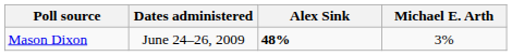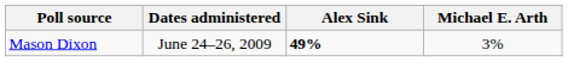 <table class="wikitable">
 <tr valign=bottom>
 <th style="width:130px;">Poll source</th>
 <th style="width:135px;">Dates administered</th>
 <th style="width:130px;">Alex Sink</th>
 <th style="width:130px;">Michael E. Arth</th>
 </tr>
 <tr>
 <td><a href='#'>Mason Dixon</a></td>
 <td align=center>June 24–26, 2009</td>
-<td><strong>48%</strong></td>
+<td><strong>49%</strong></td>
 <td align=center>3%</td>
 </tr>
 </table>
